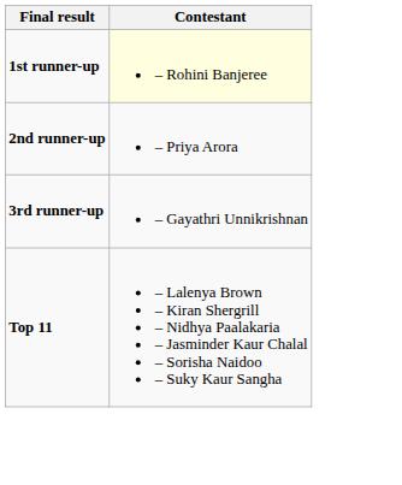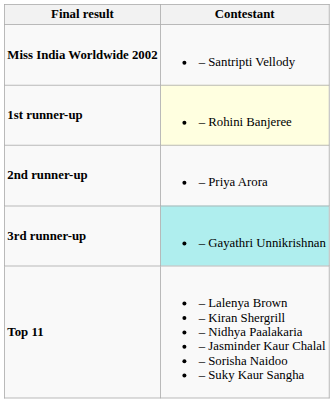 <table class="wikitable">
 <tr>
 <th>Final result</th>
 <th>Contestant</th>
+</tr>
+<tr>
+<td><strong>Miss India Worldwide 2002</strong></td>
+<td><br><ul><li><strong></strong> – Santripti Vellody</li></ul></td>
 </tr>
 <tr>
 <td><strong>1st runner-up</strong></td>
 <td style="background: lightyellow;"><br><ul><li><strong></strong> – Rohini Banjeree</li></ul></td>
 </tr>
 <tr>
 <td><strong>2nd runner-up</strong></td>
 <td><br><ul><li><strong></strong> – Priya Arora</li></ul></td>
 </tr>
 <tr>
 <td><strong>3rd runner-up</strong></td>
-<td><br><ul><li><strong></strong> – Gayathri Unnikrishnan</li></ul></td>
+<td style="background: paleturquoise;"><br><ul><li><strong></strong> – Gayathri Unnikrishnan</li></ul></td>
 </tr>
 <tr>
 <td><strong>Top 11</strong></td>
 <td><br><ul><li><strong></strong> – Lalenya Brown</li><li><strong></strong> – Kiran Shergrill</li><li><strong></strong> – Nidhya Paalakaria</li><li><strong></strong> – Jasminder Kaur Chalal</li><li><strong></strong> – Sorisha Naidoo</li><li><strong></strong> – Suky Kaur Sangha</li></ul></td>
 </tr>
 </table>
